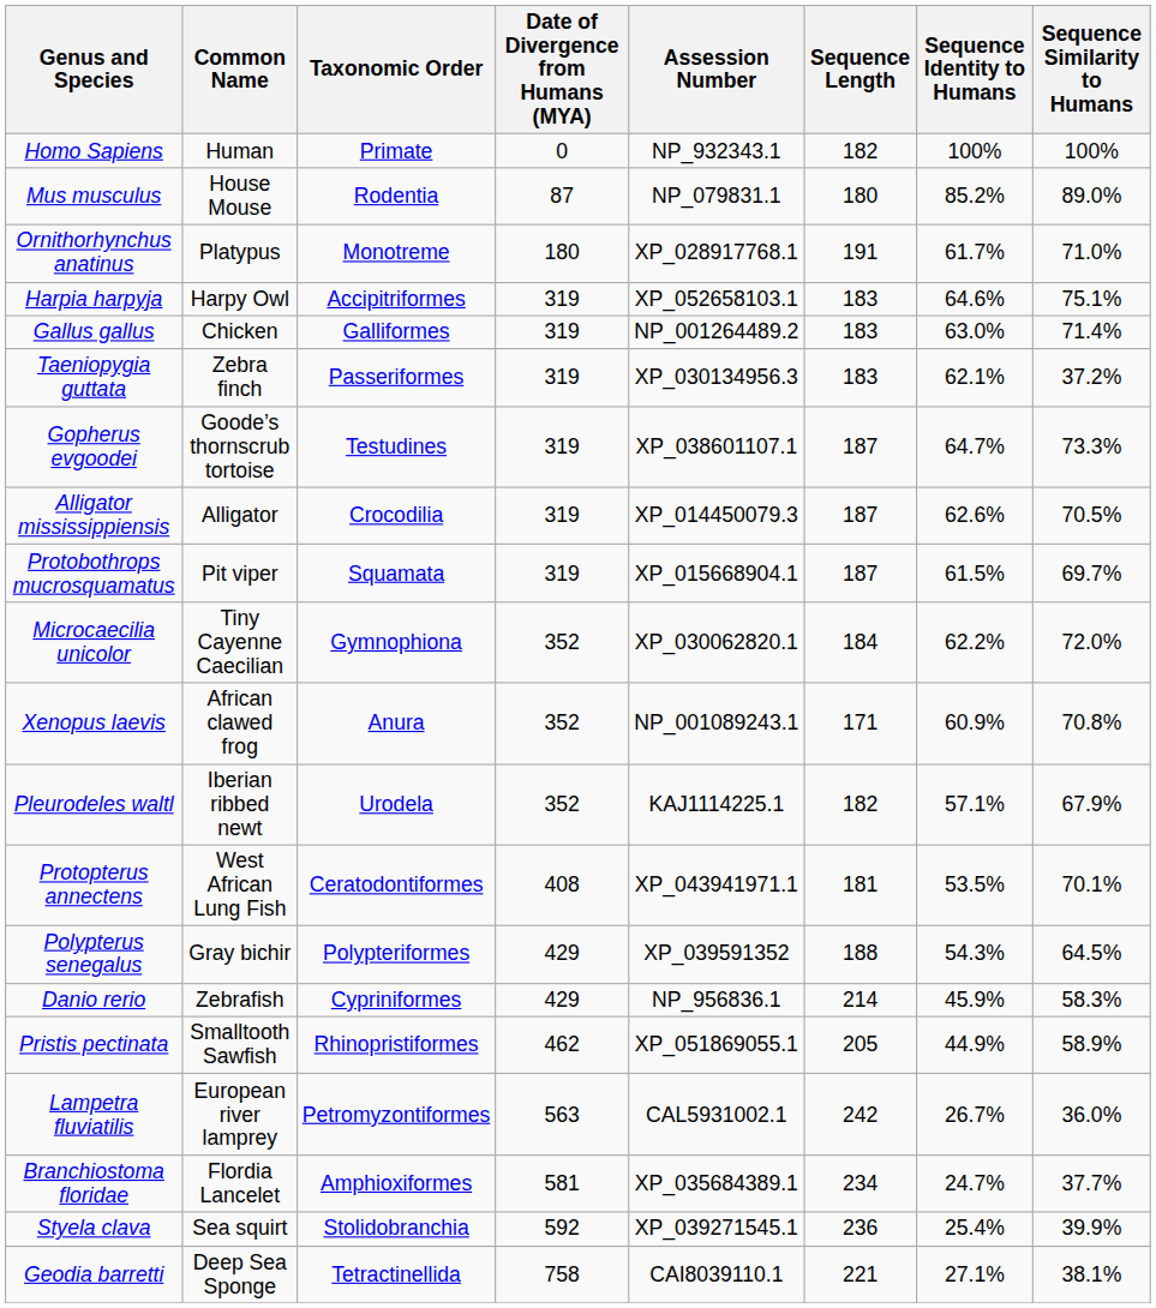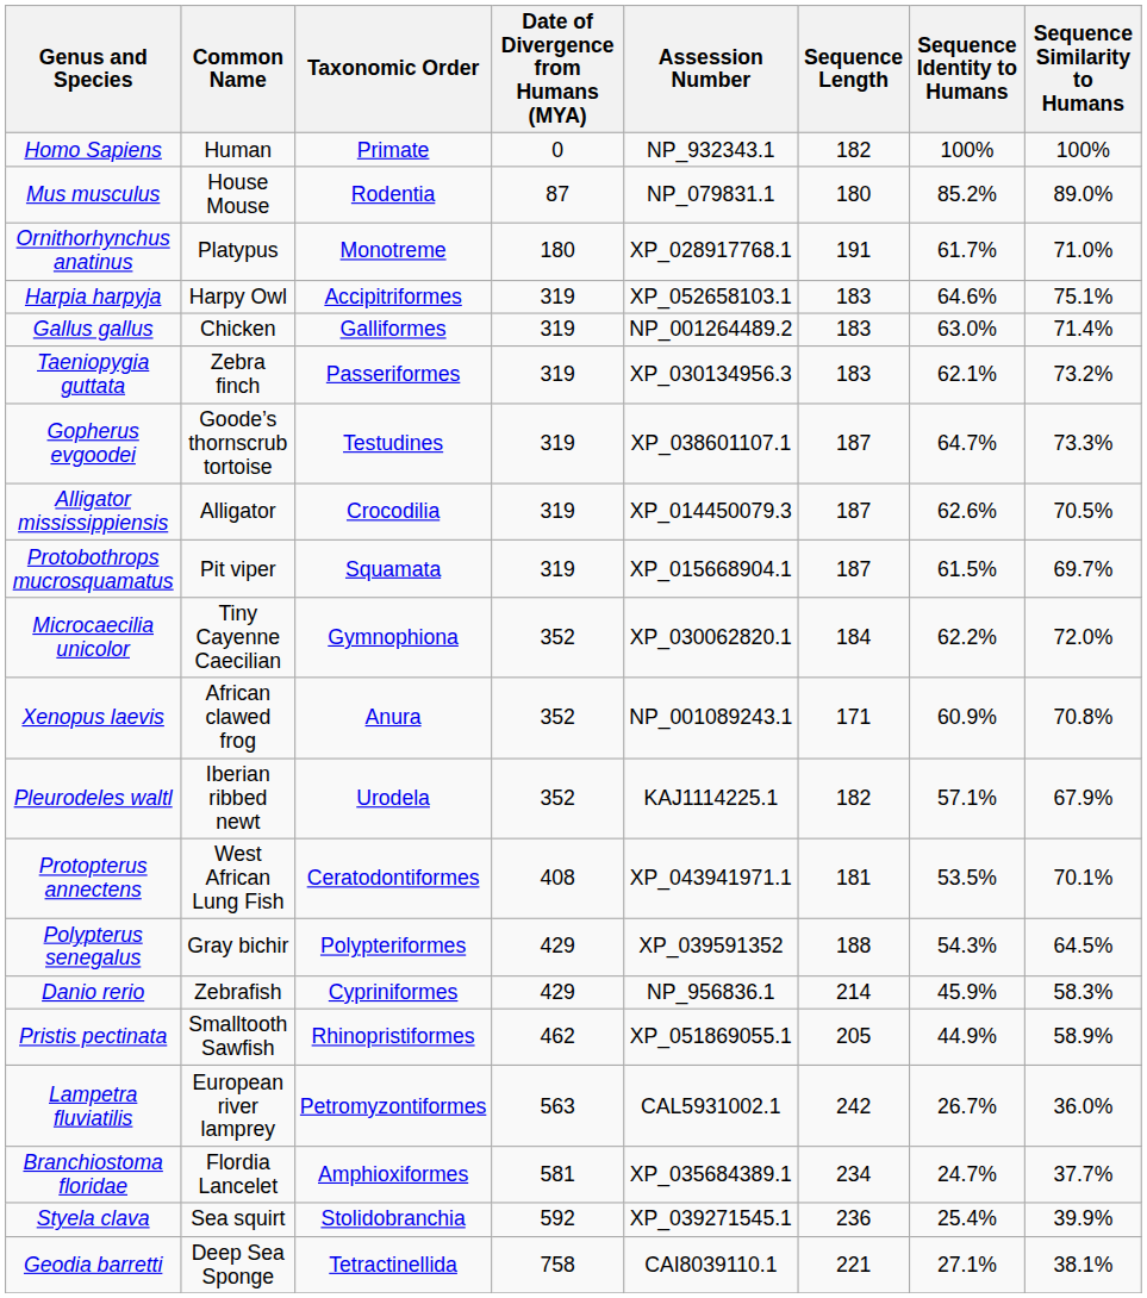 <table class="wikitable">
 <tr>
 <th style="text-align: center;">Genus and Species</th>
 <th style="text-align: center;">Common Name</th>
 <th style="text-align: center;">Taxonomic Order</th>
 <th style="text-align: center;">Date of Divergence from Humans (MYA)</th>
 <th style="text-align: center;">Assession Number</th>
 <th style="text-align: center;">Sequence Length</th>
 <th style="text-align: center;">Sequence Identity to Humans</th>
 <th style="text-align: center;">Sequence Similarity to Humans</th>
 </tr>
 <tr>
 <td style="text-align: center;"><em><a href='#'>Homo Sapiens</a></em></td>
 <td style="text-align: center;">Human</td>
 <td style="text-align: center;"><a href='#'>Primate</a></td>
 <td style="text-align: center;">0</td>
 <td style="text-align: center;">NP_932343.1</td>
 <td style="text-align: center;">182</td>
 <td style="text-align: center;">100%</td>
 <td style="text-align: center;">100%</td>
 </tr>
 <tr>
 <td style="text-align: center;"><em><a href='#'>Mus musculus</a></em></td>
 <td style="text-align: center;">House Mouse</td>
 <td style="text-align: center;"><a href='#'>Rodentia</a></td>
 <td style="text-align: center;">87</td>
 <td style="text-align: center;">NP_079831.1</td>
 <td style="text-align: center;">180</td>
 <td style="text-align: center;">85.2%</td>
 <td style="text-align: center;">89.0%</td>
 </tr>
 <tr>
 <td style="text-align: center;"><em><a href='#'>Ornithorhynchus anatinus</a></em></td>
 <td style="text-align: center;">Platypus</td>
 <td style="text-align: center;"><a href='#'>Monotreme</a></td>
 <td style="text-align: center;">180</td>
 <td style="text-align: center;">XP_028917768.1</td>
 <td style="text-align: center;">191</td>
 <td style="text-align: center;">61.7%</td>
 <td style="text-align: center;">71.0%</td>
 </tr>
 <tr>
 <td style="text-align: center;"><em><a href='#'>Harpia harpyja</a></em></td>
 <td style="text-align: center;">Harpy Owl</td>
 <td style="text-align: center;"><a href='#'>Accipitriformes</a></td>
 <td style="text-align: center;">319</td>
 <td style="text-align: center;">XP_052658103.1</td>
 <td style="text-align: center;">183</td>
 <td style="text-align: center;">64.6%</td>
 <td style="text-align: center;">75.1%</td>
 </tr>
 <tr>
 <td style="text-align: center;"><em><a href='#'>Gallus gallus</a></em></td>
 <td style="text-align: center;">Chicken</td>
 <td style="text-align: center;"><a href='#'>Galliformes</a></td>
 <td style="text-align: center;">319</td>
 <td style="text-align: center;">NP_001264489.2</td>
 <td style="text-align: center;">183</td>
 <td style="text-align: center;">63.0%</td>
 <td style="text-align: center;">71.4%</td>
 </tr>
 <tr>
 <td style="text-align: center;"><em><a href='#'>Taeniopygia guttata</a></em></td>
 <td style="text-align: center;">Zebra finch</td>
 <td style="text-align: center;"><a href='#'>Passeriformes</a></td>
 <td style="text-align: center;">319</td>
 <td style="text-align: center;">XP_030134956.3</td>
 <td style="text-align: center;">183</td>
 <td style="text-align: center;">62.1%</td>
-<td style="text-align: center;">37.2%</td>
+<td style="text-align: center;">73.2%</td>
 </tr>
 <tr>
 <td style="text-align: center;"><em><a href='#'>Gopherus evgoodei</a></em></td>
 <td style="text-align: center;">Goode’s thornscrub tortoise</td>
 <td style="text-align: center;"><a href='#'>Testudines</a></td>
 <td style="text-align: center;">319</td>
 <td style="text-align: center;">XP_038601107.1</td>
 <td style="text-align: center;">187</td>
 <td style="text-align: center;">64.7%</td>
 <td style="text-align: center;">73.3%</td>
 </tr>
 <tr>
 <td style="text-align: center;"><em><a href='#'>Alligator mississippiensis</a></em></td>
 <td style="text-align: center;">Alligator</td>
 <td style="text-align: center;"><a href='#'>Crocodilia</a></td>
 <td style="text-align: center;">319</td>
 <td style="text-align: center;">XP_014450079.3</td>
 <td style="text-align: center;">187</td>
 <td style="text-align: center;">62.6%</td>
 <td style="text-align: center;">70.5%</td>
 </tr>
 <tr>
 <td style="text-align: center;"><em><a href='#'>Protobothrops mucrosquamatus</a></em></td>
 <td style="text-align: center;">Pit viper</td>
 <td style="text-align: center;"><a href='#'>Squamata</a></td>
 <td style="text-align: center;">319</td>
 <td style="text-align: center;">XP_015668904.1</td>
 <td style="text-align: center;">187</td>
 <td style="text-align: center;">61.5%</td>
 <td style="text-align: center;">69.7%</td>
 </tr>
 <tr>
 <td style="text-align: center;"><em><a href='#'>Microcaecilia unicolor</a></em></td>
 <td style="text-align: center;">Tiny Cayenne Caecilian</td>
 <td style="text-align: center;"><a href='#'>Gymnophiona</a></td>
 <td style="text-align: center;">352</td>
 <td style="text-align: center;">XP_030062820.1</td>
 <td style="text-align: center;">184</td>
 <td style="text-align: center;">62.2%</td>
 <td style="text-align: center;">72.0%</td>
 </tr>
 <tr>
 <td style="text-align: center;"><em><a href='#'>Xenopus laevis</a></em></td>
 <td style="text-align: center;">African clawed frog</td>
 <td style="text-align: center;"><a href='#'>Anura</a></td>
 <td style="text-align: center;">352</td>
 <td style="text-align: center;">NP_001089243.1</td>
 <td style="text-align: center;">171</td>
 <td style="text-align: center;">60.9%</td>
 <td style="text-align: center;">70.8%</td>
 </tr>
 <tr>
 <td style="text-align: center;"><em><a href='#'>Pleurodeles waltl</a></em></td>
 <td style="text-align: center;">Iberian ribbed newt</td>
 <td style="text-align: center;"><a href='#'>Urodela</a></td>
 <td style="text-align: center;">352</td>
 <td style="text-align: center;">KAJ1114225.1</td>
 <td style="text-align: center;">182</td>
 <td style="text-align: center;">57.1%</td>
 <td style="text-align: center;">67.9%</td>
 </tr>
 <tr>
 <td style="text-align: center;"><em><a href='#'>Protopterus annectens</a></em></td>
 <td style="text-align: center;">West African Lung Fish</td>
 <td style="text-align: center;"><a href='#'>Ceratodontiformes</a></td>
 <td style="text-align: center;">408</td>
 <td style="text-align: center;">XP_043941971.1</td>
 <td style="text-align: center;">181</td>
 <td style="text-align: center;">53.5%</td>
 <td style="text-align: center;">70.1%</td>
 </tr>
 <tr>
 <td style="text-align: center;"><em><a href='#'>Polypterus senegalus</a></em></td>
 <td style="text-align: center;">Gray bichir</td>
 <td style="text-align: center;"><a href='#'>Polypteriformes</a></td>
 <td style="text-align: center;">429</td>
 <td style="text-align: center;">XP_039591352</td>
 <td style="text-align: center;">188</td>
 <td style="text-align: center;">54.3%</td>
 <td style="text-align: center;">64.5%</td>
 </tr>
 <tr>
 <td style="text-align: center;"><em><a href='#'>Danio rerio</a></em></td>
 <td style="text-align: center;">Zebrafish</td>
 <td style="text-align: center;"><a href='#'>Cypriniformes</a></td>
 <td style="text-align: center;">429</td>
 <td style="text-align: center;">NP_956836.1</td>
 <td style="text-align: center;">214</td>
 <td style="text-align: center;">45.9%</td>
 <td style="text-align: center;">58.3%</td>
 </tr>
 <tr>
 <td style="text-align: center;"><em><a href='#'>Pristis pectinata</a></em></td>
 <td style="text-align: center;">Smalltooth Sawfish</td>
 <td style="text-align: center;"><a href='#'>Rhinopristiformes</a></td>
 <td style="text-align: center;">462</td>
 <td style="text-align: center;">XP_051869055.1</td>
 <td style="text-align: center;">205</td>
 <td style="text-align: center;">44.9%</td>
 <td style="text-align: center;">58.9%</td>
 </tr>
 <tr>
 <td style="text-align: center;"><em><a href='#'>Lampetra fluviatilis</a></em></td>
 <td style="text-align: center;">European river lamprey</td>
 <td style="text-align: center;"><a href='#'>Petromyzontiformes</a></td>
 <td style="text-align: center;">563</td>
 <td style="text-align: center;">CAL5931002.1</td>
 <td style="text-align: center;">242</td>
 <td style="text-align: center;">26.7%</td>
 <td style="text-align: center;">36.0%</td>
 </tr>
 <tr>
 <td style="text-align: center;"><em><a href='#'>Branchiostoma floridae</a></em></td>
 <td style="text-align: center;">Flordia Lancelet</td>
 <td style="text-align: center;"><a href='#'>Amphioxiformes</a></td>
 <td style="text-align: center;">581</td>
 <td style="text-align: center;">XP_035684389.1</td>
 <td style="text-align: center;">234</td>
 <td style="text-align: center;">24.7%</td>
 <td style="text-align: center;">37.7%</td>
 </tr>
 <tr>
 <td style="text-align: center;"><em><a href='#'>Styela clava</a></em></td>
 <td style="text-align: center;">Sea squirt</td>
 <td style="text-align: center;"><a href='#'>Stolidobranchia</a></td>
 <td style="text-align: center;">592</td>
 <td style="text-align: center;">XP_039271545.1</td>
 <td style="text-align: center;">236</td>
 <td style="text-align: center;">25.4%</td>
 <td style="text-align: center;">39.9%</td>
 </tr>
 <tr>
 <td style="text-align: center;"><em><a href='#'>Geodia barretti</a></em></td>
 <td style="text-align: center;">Deep Sea Sponge</td>
 <td style="text-align: center;"><a href='#'>Tetractinellida</a></td>
 <td style="text-align: center;">758</td>
 <td style="text-align: center;">CAI8039110.1</td>
 <td style="text-align: center;">221</td>
 <td style="text-align: center;">27.1%</td>
 <td style="text-align: center;">38.1%</td>
 </tr>
 </table>
